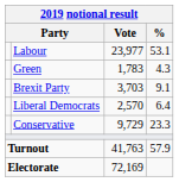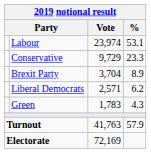 <table class="wikitable">
 <tr>
 <th colspan="4"><a href='#'>2019</a> <a href='#'>notional result</a></th>
 </tr>
 <tr>
 <th bgcolor="#DDDDFF" width="130px" colspan="2">Party</th>
 <th bgcolor="#DDDDFF" width="50px">Vote</th>
 <th bgcolor="#DDDDFF" width="30px">%</th>
 </tr>
 <tr>
 <td></td>
 <td><a href='#'>Labour</a></td>
-<td align=right>23,977</td>
+<td align=right>23,974</td>
 <td align=right>53.1</td>
+</tr>
+<tr>
+<td></td>
+<td><a href='#'>Conservative</a></td>
+<td align=right>9,729</td>
+<td align=right>23.3</td>
+</tr>
+<tr>
+<td></td>
+<td><a href='#'>Brexit Party</a></td>
+<td align=right>3,704</td>
+<td align=right>8.9</td>
+</tr>
+<tr>
+<td></td>
+<td><a href='#'>Liberal Democrats</a></td>
+<td align=right>2,571</td>
+<td align=right>6.2</td>
 </tr>
 <tr>
 <td></td>
 <td><a href='#'>Green</a></td>
 <td align=right>1,783</td>
 <td align=right>4.3</td>
-</tr>
-<tr>
-<td></td>
-<td><a href='#'>Brexit Party</a></td>
-<td align=right>3,703</td>
-<td align=right>9.1</td>
-</tr>
-<tr>
-<td></td>
-<td><a href='#'>Liberal Democrats</a></td>
-<td align=right>2,570</td>
-<td align=right>6.4</td>
-</tr>
-<tr>
-<td></td>
-<td><a href='#'>Conservative</a></td>
-<td align=right>9,729</td>
-<td align=right>23.3</td>
 </tr>
 <tr>
 <td colspan="4" bgcolor="#EAECF0"></td>
 </tr>
 <tr>
 <td colspan="2"><strong>Turnout</strong></td>
 <td align=right>41,763</td>
 <td align=right>57.9</td>
 </tr>
 <tr>
 <td colspan="2"><strong>Electorate</strong></td>
 <td align=right>72,169</td>
 </tr>
 </table>
